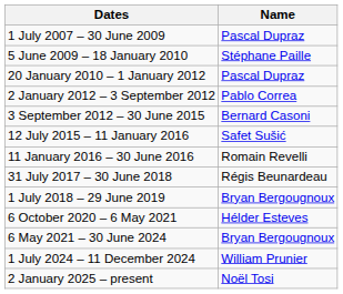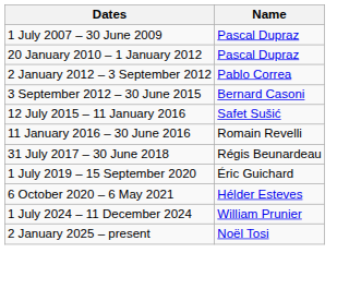 <table class="wikitable">
 <tr>
 <th>Dates</th>
 <th>Name</th>
 </tr>
 <tr>
 <td>1 July 2007 – 30 June 2009</td>
 <td> <a href='#'>Pascal Dupraz</a></td>
-</tr>
-<tr>
-<td>5 June 2009 – 18 January 2010</td>
-<td> <a href='#'>Stéphane Paille</a></td>
 </tr>
 <tr>
 <td>20 January 2010 – 1 January 2012</td>
 <td> <a href='#'>Pascal Dupraz</a></td>
 </tr>
 <tr>
 <td>2 January 2012 – 3 September 2012</td>
 <td> <a href='#'>Pablo Correa</a></td>
 </tr>
 <tr>
 <td>3 September 2012 – 30 June 2015</td>
 <td> <a href='#'>Bernard Casoni</a></td>
 </tr>
 <tr>
 <td>12 July 2015 – 11 January 2016</td>
 <td> <a href='#'>Safet Sušić</a></td>
 </tr>
 <tr>
 <td>11 January 2016 – 30 June 2016</td>
 <td> Romain Revelli</td>
 </tr>
 <tr>
 <td>31 July 2017 – 30 June 2018</td>
 <td> Régis Beunardeau</td>
 </tr>
 <tr>
-<td>1 July 2018 – 29 June 2019</td>
-<td> <a href='#'>Bryan Bergougnoux</a></td>
+<td>1 July 2019 – 15 September 2020</td>
+<td> Éric Guichard</td>
 </tr>
 <tr>
 <td>6 October 2020 – 6 May 2021</td>
 <td> <a href='#'>Hélder Esteves</a></td>
-</tr>
-<tr>
-<td>6 May 2021 – 30 June 2024</td>
-<td> <a href='#'>Bryan Bergougnoux</a></td>
 </tr>
 <tr>
 <td>1 July 2024 – 11 December 2024</td>
 <td> <a href='#'>William Prunier</a></td>
 </tr>
 <tr>
 <td>2 January 2025 – present</td>
 <td> <a href='#'>Noël Tosi</a></td>
 </tr>
 </table>
